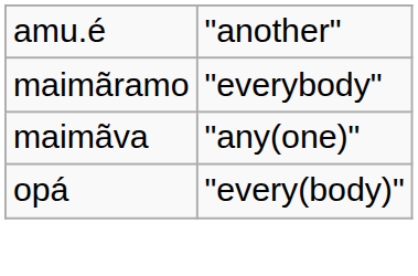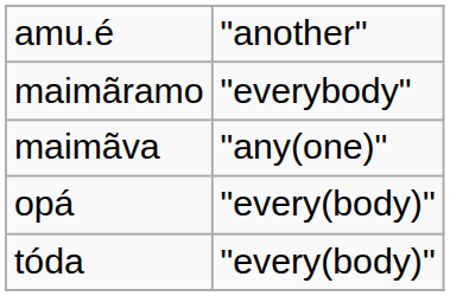 <table class="wikitable">
 <tr>
 <td>amu.é</td>
 <td>"another"</td>
 </tr>
 <tr>
 <td>maimãramo</td>
 <td>"everybody"</td>
 </tr>
 <tr>
 <td>maimãva</td>
 <td>"any(one)"</td>
 </tr>
 <tr>
 <td>opá</td>
 <td>"every(body)"</td>
 </tr>
+<tr>
+<td>tóda</td>
+<td>"every(body)"</td>
+</tr>
 </table>
